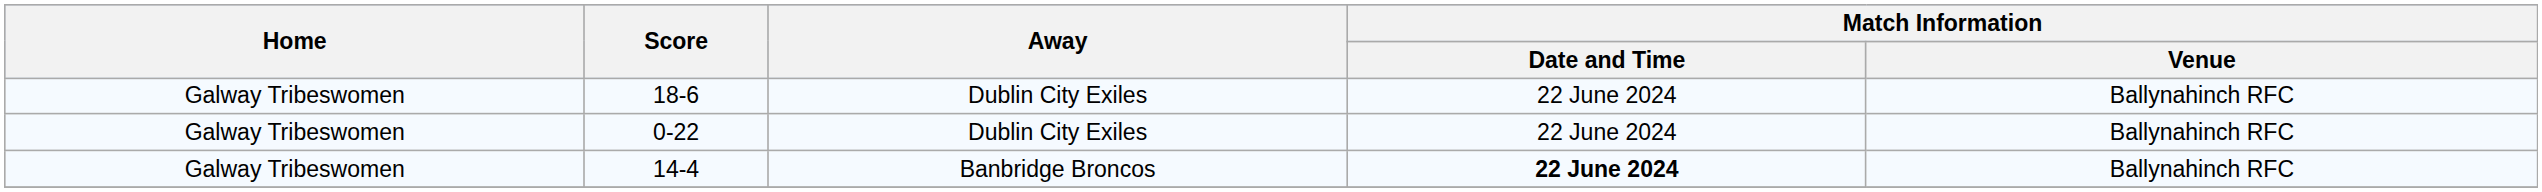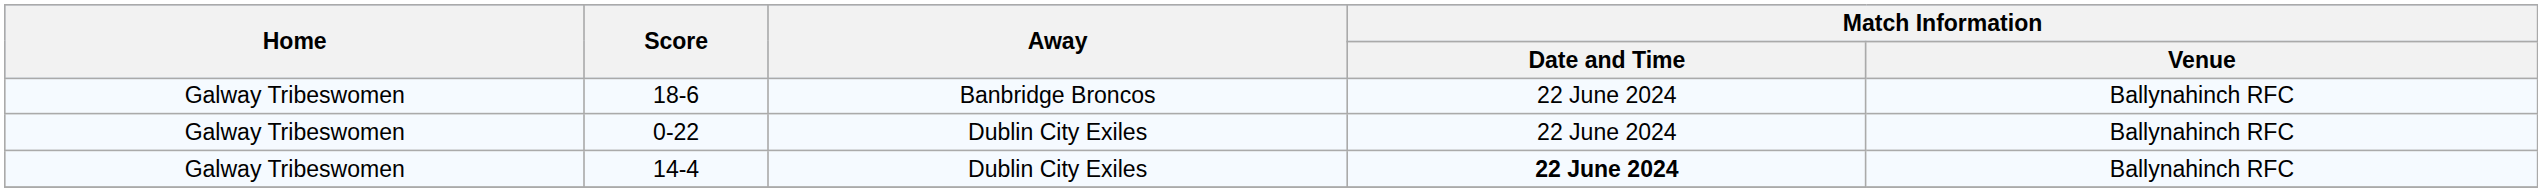 <table class="wikitable" border=1 style="border-collapse:collapse; font-size:90%; text-align:center;" cellpadding=3 cellspacing=0 width=100%>
 <tr style="background:#C1D8ff;">
 <th rowspan="2" width="19%">Home</th>
 <th rowspan="2" width="6%">Score</th>
 <th rowspan="2" width="19%">Away</th>
 <th colspan="4">Match Information</th>
 </tr>
 <tr style="background:#CCCCCC;">
 <th width="17%">Date and Time</th>
 <th width="22%">Venue</th>
 </tr>
 <tr bgcolor="#F5FAFF">
 <td>Galway Tribeswomen</td>
 <td>18-6</td>
-<td>Dublin City Exiles</td>
+<td>Banbridge Broncos</td>
 <td>22 June 2024</td>
 <td>Ballynahinch RFC</td>
 </tr>
 <tr bgcolor="#F5FAFF">
 <td>Galway Tribeswomen</td>
 <td>0-22</td>
 <td>Dublin City Exiles</td>
 <td>22 June 2024</td>
 <td>Ballynahinch RFC</td>
 </tr>
 <tr bgcolor="#F5FAFF">
 <td>Galway Tribeswomen</td>
 <td>14-4</td>
-<td>Banbridge Broncos</td>
+<td>Dublin City Exiles</td>
 <td><strong>22 June 2024</strong></td>
 <td>Ballynahinch RFC</td>
 </tr>
 <tr bgcolor="#F5FAFF">
 </tr>
 </table>
